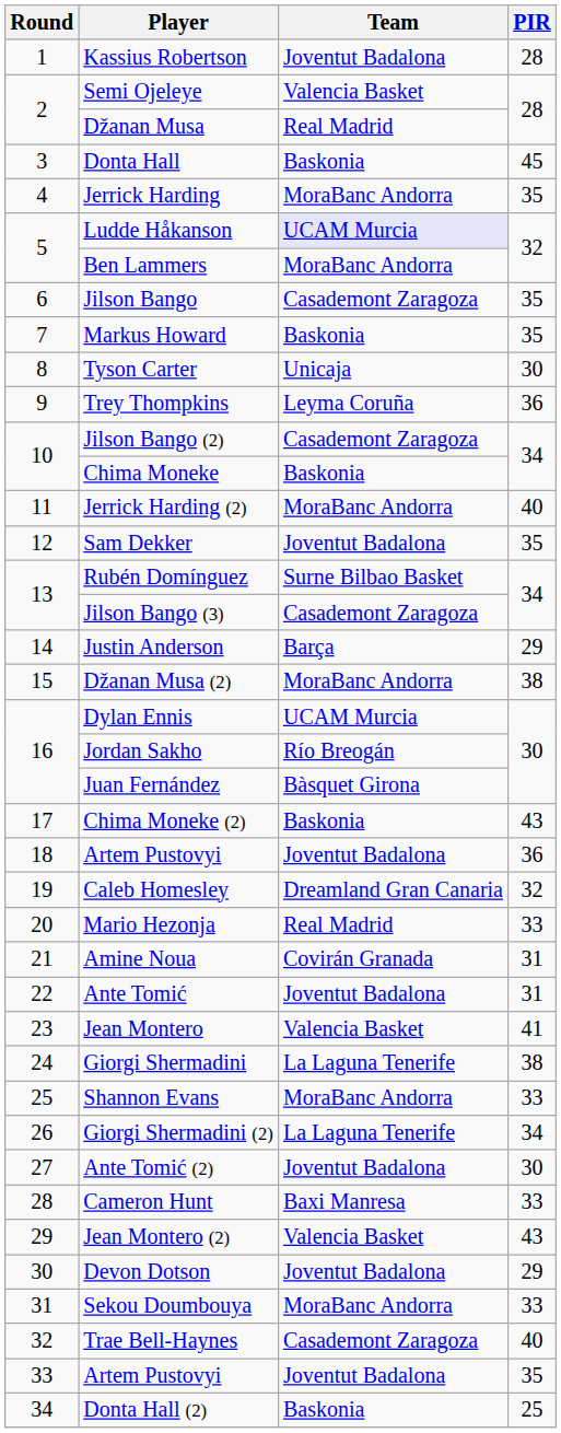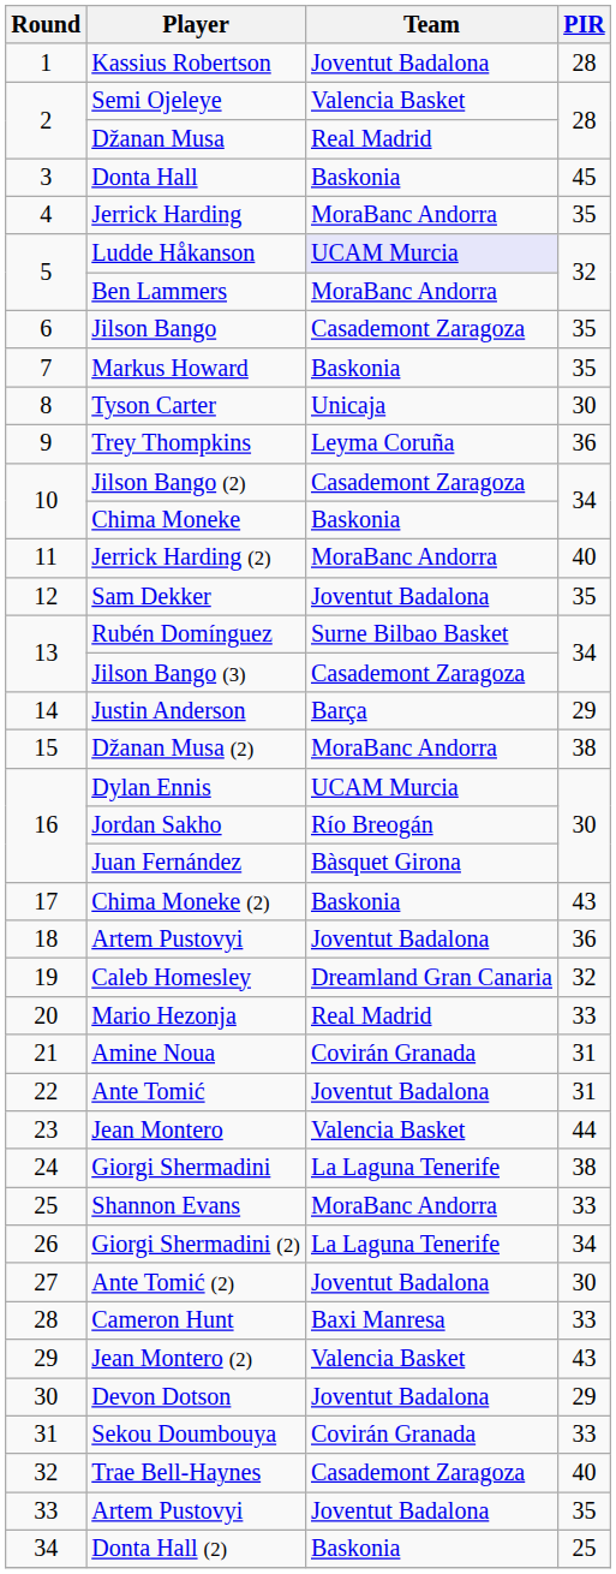 <table class="wikitable sortable" style="text-align: center;">
 <tr>
 <th>Round</th>
 <th>Player</th>
 <th>Team</th>
 <th><a href='#'>PIR</a></th>
 </tr>
 <tr>
 <td>1</td>
 <td style="text-align:left;"> <a href='#'>Kassius Robertson</a></td>
 <td style="text-align:left;"><a href='#'>Joventut Badalona</a></td>
 <td>28</td>
 </tr>
 <tr>
 <td rowspan="2">2</td>
 <td style="text-align:left;"> <a href='#'>Semi Ojeleye</a></td>
 <td style="text-align:left;"><a href='#'>Valencia Basket</a></td>
 <td rowspan="2">28</td>
 </tr>
 <tr>
 <td style="text-align:left;"> <a href='#'>Džanan Musa</a></td>
 <td style="text-align:left;"><a href='#'>Real Madrid</a></td>
 </tr>
 <tr>
 <td>3</td>
 <td style="text-align:left;"> <a href='#'>Donta Hall</a></td>
 <td style="text-align:left;"><a href='#'>Baskonia</a></td>
 <td>45</td>
 </tr>
 <tr>
 <td>4</td>
 <td style="text-align:left;"> <a href='#'>Jerrick Harding</a></td>
 <td style="text-align:left;"><a href='#'>MoraBanc Andorra</a></td>
 <td>35</td>
 </tr>
 <tr>
 <td rowspan="2">5</td>
 <td style="text-align:left;"> <a href='#'>Ludde Håkanson</a></td>
 <td style="background: lavender; text-align:left;"><a href='#'>UCAM Murcia</a></td>
 <td rowspan="2">32</td>
 </tr>
 <tr>
 <td style="text-align:left;"> <a href='#'>Ben Lammers</a></td>
 <td style="text-align:left;"><a href='#'>MoraBanc Andorra</a></td>
 </tr>
 <tr>
 <td>6</td>
 <td style="text-align:left;"> <a href='#'>Jilson Bango</a></td>
 <td style="text-align:left;"><a href='#'>Casademont Zaragoza</a></td>
 <td>35</td>
 </tr>
 <tr>
 <td>7</td>
 <td style="text-align:left;"> <a href='#'>Markus Howard</a></td>
 <td style="text-align:left;"><a href='#'>Baskonia</a></td>
 <td>35</td>
 </tr>
 <tr>
 <td>8</td>
 <td style="text-align:left;"> <a href='#'>Tyson Carter</a></td>
 <td style="text-align:left;"><a href='#'>Unicaja</a></td>
 <td>30</td>
 </tr>
 <tr>
 <td>9</td>
 <td style="text-align:left;"> <a href='#'>Trey Thompkins</a></td>
 <td style="text-align:left;"><a href='#'>Leyma Coruña</a></td>
 <td>36</td>
 </tr>
 <tr>
 <td rowspan="2">10</td>
 <td style="text-align:left;"> <a href='#'>Jilson Bango</a> <small>(2)</small></td>
 <td style="text-align:left;"><a href='#'>Casademont Zaragoza</a></td>
 <td rowspan="2">34</td>
 </tr>
 <tr>
 <td style="text-align:left;"> <a href='#'>Chima Moneke</a></td>
 <td style="text-align:left;"><a href='#'>Baskonia</a></td>
 </tr>
 <tr>
 <td>11</td>
 <td style="text-align:left;"> <a href='#'>Jerrick Harding</a> <small>(2)</small></td>
 <td style="text-align:left;"><a href='#'>MoraBanc Andorra</a></td>
 <td>40</td>
 </tr>
 <tr>
 <td>12</td>
 <td style="text-align:left;"> <a href='#'>Sam Dekker</a></td>
 <td style="text-align:left;"><a href='#'>Joventut Badalona</a></td>
 <td>35</td>
 </tr>
 <tr>
 <td rowspan="2">13</td>
 <td style="text-align:left;"> <a href='#'>Rubén Domínguez</a></td>
 <td style="text-align:left;"><a href='#'>Surne Bilbao Basket</a></td>
 <td rowspan="2">34</td>
 </tr>
 <tr>
 <td style="text-align:left;"> <a href='#'>Jilson Bango</a> <small>(3)</small></td>
 <td style="text-align:left;"><a href='#'>Casademont Zaragoza</a></td>
 </tr>
 <tr>
 <td>14</td>
 <td style="text-align:left;"> <a href='#'>Justin Anderson</a></td>
 <td style="text-align:left;"><a href='#'>Barça</a></td>
 <td>29</td>
 </tr>
 <tr>
 <td>15</td>
 <td style="text-align:left;"> <a href='#'>Džanan Musa</a> <small>(2)</small></td>
 <td style="text-align:left;"><a href='#'>MoraBanc Andorra</a></td>
 <td>38</td>
 </tr>
 <tr>
 <td rowspan="3">16</td>
 <td style="text-align:left;"> <a href='#'>Dylan Ennis</a></td>
 <td style="text-align:left;"><a href='#'>UCAM Murcia</a></td>
 <td rowspan="3">30</td>
 </tr>
 <tr>
 <td style="text-align:left;"> <a href='#'>Jordan Sakho</a></td>
 <td style="text-align:left;"><a href='#'>Río Breogán</a></td>
 </tr>
 <tr>
 <td style="text-align:left;"> <a href='#'>Juan Fernández</a></td>
 <td style="text-align:left;"><a href='#'>Bàsquet Girona</a></td>
 </tr>
 <tr>
 <td>17</td>
 <td style="text-align:left;"> <a href='#'>Chima Moneke</a> <small>(2)</small></td>
 <td style="text-align:left;"><a href='#'>Baskonia</a></td>
 <td>43</td>
 </tr>
 <tr>
 <td>18</td>
 <td style="text-align:left;"> <a href='#'>Artem Pustovyi</a></td>
 <td style="text-align:left;"><a href='#'>Joventut Badalona</a></td>
 <td>36</td>
 </tr>
 <tr>
 <td>19</td>
 <td style="text-align:left;"> <a href='#'>Caleb Homesley</a></td>
 <td style="text-align:left;"><a href='#'>Dreamland Gran Canaria</a></td>
 <td>32</td>
 </tr>
 <tr>
 <td>20</td>
 <td style="text-align:left;"> <a href='#'>Mario Hezonja</a></td>
 <td style="text-align:left;"><a href='#'>Real Madrid</a></td>
 <td>33</td>
 </tr>
 <tr>
 <td>21</td>
 <td style="text-align:left;"> <a href='#'>Amine Noua</a></td>
 <td style="text-align:left;"><a href='#'>Covirán Granada</a></td>
 <td>31</td>
 </tr>
 <tr>
 <td>22</td>
 <td style="text-align:left;"> <a href='#'>Ante Tomić</a></td>
 <td style="text-align:left;"><a href='#'>Joventut Badalona</a></td>
 <td>31</td>
 </tr>
 <tr>
 <td>23</td>
 <td style="text-align:left;"> <a href='#'>Jean Montero</a></td>
 <td style="text-align:left;"><a href='#'>Valencia Basket</a></td>
-<td>41</td>
+<td>44</td>
 </tr>
 <tr>
 <td>24</td>
 <td style="text-align:left;"> <a href='#'>Giorgi Shermadini</a></td>
 <td style="text-align:left;"><a href='#'>La Laguna Tenerife</a></td>
 <td>38</td>
 </tr>
 <tr>
 <td>25</td>
 <td style="text-align:left;"> <a href='#'>Shannon Evans</a></td>
 <td style="text-align:left;"><a href='#'>MoraBanc Andorra</a></td>
 <td>33</td>
 </tr>
 <tr>
 <td>26</td>
 <td style="text-align:left;"> <a href='#'>Giorgi Shermadini</a> <small>(2)</small></td>
 <td style="text-align:left;"><a href='#'>La Laguna Tenerife</a></td>
 <td>34</td>
 </tr>
 <tr>
 <td>27</td>
 <td style="text-align:left;"> <a href='#'>Ante Tomić</a> <small>(2)</small></td>
 <td style="text-align:left;"><a href='#'>Joventut Badalona</a></td>
 <td>30</td>
 </tr>
 <tr>
 <td>28</td>
 <td style="text-align:left;"> <a href='#'>Cameron Hunt</a></td>
 <td style="text-align:left;"><a href='#'>Baxi Manresa</a></td>
 <td>33</td>
 </tr>
 <tr>
 <td>29</td>
 <td style="text-align:left;"> <a href='#'>Jean Montero</a> <small>(2)</small></td>
 <td style="text-align:left;"><a href='#'>Valencia Basket</a></td>
 <td>43</td>
 </tr>
 <tr>
 <td>30</td>
 <td style="text-align:left;"> <a href='#'>Devon Dotson</a></td>
 <td style="text-align:left;"><a href='#'>Joventut Badalona</a></td>
 <td>29</td>
 </tr>
 <tr>
 <td>31</td>
 <td style="text-align:left;"> <a href='#'>Sekou Doumbouya</a></td>
-<td style="text-align:left;"><a href='#'>MoraBanc Andorra</a></td>
+<td style="text-align:left;"><a href='#'>Covirán Granada</a></td>
 <td>33</td>
 </tr>
 <tr>
 <td>32</td>
 <td style="text-align:left;"> <a href='#'>Trae Bell-Haynes</a></td>
 <td style="text-align:left;"><a href='#'>Casademont Zaragoza</a></td>
 <td>40</td>
 </tr>
 <tr>
 <td>33</td>
 <td style="text-align:left;"> <a href='#'>Artem Pustovyi</a></td>
 <td style="text-align:left;"><a href='#'>Joventut Badalona</a></td>
 <td>35</td>
 </tr>
 <tr>
 <td>34</td>
 <td style="text-align:left;"> <a href='#'>Donta Hall</a> <small>(2)</small></td>
 <td style="text-align:left;"><a href='#'>Baskonia</a></td>
 <td>25</td>
 </tr>
 <tr>
 </tr>
 </table>
